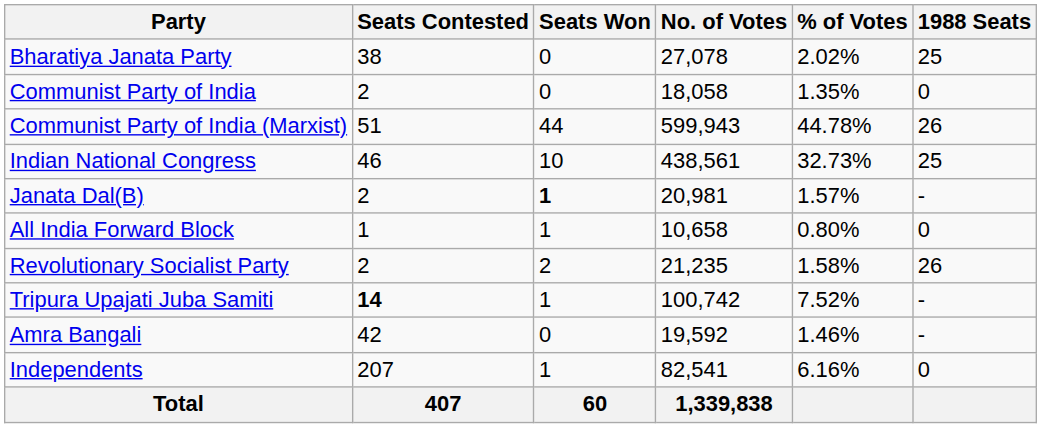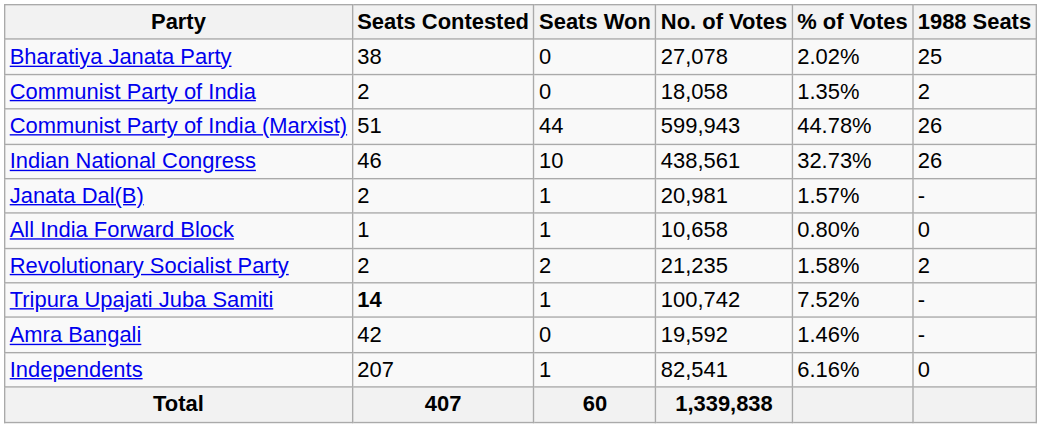 <table class="wikitable sortable">
 <tr>
 <th>Party</th>
 <th>Seats Contested</th>
 <th>Seats Won</th>
 <th>No. of Votes</th>
 <th>% of Votes</th>
 <th>1988 Seats</th>
 </tr>
 <tr>
 <td><a href='#'>Bharatiya Janata Party</a></td>
 <td>38</td>
 <td>0</td>
 <td>27,078</td>
 <td>2.02%</td>
 <td>25</td>
 </tr>
 <tr>
 <td><a href='#'>Communist Party of India</a></td>
 <td>2</td>
 <td>0</td>
 <td>18,058</td>
 <td>1.35%</td>
-<td>0</td>
+<td>2</td>
 </tr>
 <tr>
 <td><a href='#'>Communist Party of India (Marxist)</a></td>
 <td>51</td>
 <td>44</td>
 <td>599,943</td>
 <td>44.78%</td>
 <td>26</td>
 </tr>
 <tr>
 <td><a href='#'>Indian National Congress</a></td>
 <td>46</td>
 <td>10</td>
 <td>438,561</td>
 <td>32.73%</td>
-<td>25</td>
+<td>26</td>
 </tr>
 <tr>
 <td><a href='#'>Janata Dal(B)</a></td>
 <td>2</td>
-<td><strong>1</strong></td>
+<td>1</td>
 <td>20,981</td>
 <td>1.57%</td>
 <td>-</td>
 </tr>
 <tr>
 <td><a href='#'>All India Forward Block</a></td>
 <td>1</td>
 <td>1</td>
 <td>10,658</td>
 <td>0.80%</td>
 <td>0</td>
 </tr>
 <tr>
 <td><a href='#'>Revolutionary Socialist Party</a></td>
 <td>2</td>
 <td>2</td>
 <td>21,235</td>
 <td>1.58%</td>
-<td>26</td>
+<td>2</td>
 </tr>
 <tr>
 <td><a href='#'>Tripura Upajati Juba Samiti</a></td>
 <td><strong>14</strong></td>
 <td>1</td>
 <td>100,742</td>
 <td>7.52%</td>
 <td>-</td>
 </tr>
 <tr>
 <td><a href='#'>Amra Bangali</a></td>
 <td>42</td>
 <td>0</td>
 <td>19,592</td>
 <td>1.46%</td>
 <td>-</td>
 </tr>
 <tr>
 <td><a href='#'>Independents</a></td>
 <td>207</td>
 <td>1</td>
 <td>82,541</td>
 <td>6.16%</td>
 <td>0</td>
 </tr>
 <tr>
 <th>Total</th>
 <th>407</th>
 <th>60</th>
 <th>1,339,838</th>
 <th></th>
 <th></th>
 </tr>
 </table>
